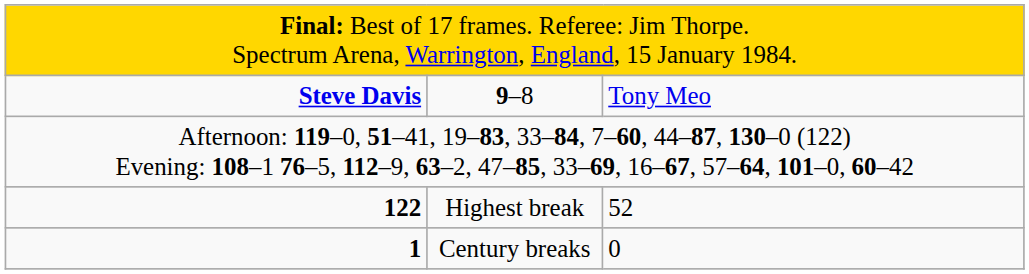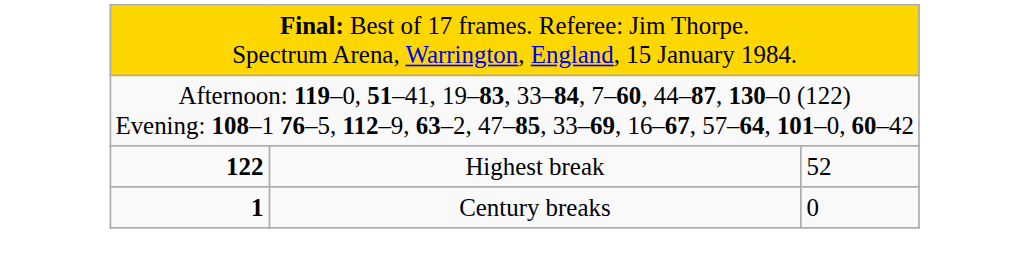 <table class="wikitable" style="font-size: 95%; margin: 1em auto 1em auto;">
 <tr>
 <td colspan="3" align="center" bgcolor="#ffd700"><strong>Final:</strong> Best of 17 frames. Referee: Jim Thorpe.<br> Spectrum Arena, <a href='#'>Warrington</a>, <a href='#'>England</a>, 15 January 1984.</td>
-</tr>
-<tr>
-<td width="250" align="right"><strong><a href='#'>Steve Davis</a></strong> <br></td>
-<td width="100" align="center"><strong>9</strong>–8</td>
-<td width="250"><a href='#'>Tony Meo</a> <br></td>
 </tr>
 <tr>
 <td colspan="3" align="center" style="font-size: 100%">Afternoon: <strong>119</strong>–0, <strong>51</strong>–41, 19–<strong>83</strong>, 33–<strong>84</strong>, 7–<strong>60</strong>, 44–<strong>87</strong>, <strong>130</strong>–0 (122)<br>Evening: <strong>108</strong>–1 <strong>76</strong>–5, <strong>112</strong>–9, <strong>63</strong>–2, 47–<strong>85</strong>, 33–<strong>69</strong>, 16–<strong>67</strong>, 57–<strong>64</strong>, <strong>101</strong>–0, <strong>60</strong>–42</td>
 </tr>
 <tr>
 <td align="right"><strong>122</strong></td>
 <td align="center">Highest break</td>
 <td>52</td>
 </tr>
 <tr>
 <td align="right"><strong>1</strong></td>
 <td align="center">Century breaks</td>
 <td>0</td>
 </tr>
 </table>
